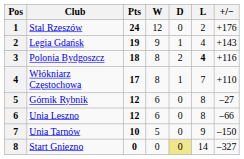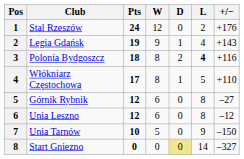 <table class="wikitable">
 <tr>
 <th width=30>Pos</th>
 <th width=150>Club</th>
 <th width=30>Pts</th>
 <th width=30>W</th>
 <th width=30>D</th>
 <th width=30>L</th>
 <th width=30>+/−</th>
 </tr>
 <tr align=center >
 <th>1</th>
 <td align=left><a href='#'>Stal Rzeszów</a></td>
 <td><strong>24</strong></td>
 <td>12</td>
 <td>0</td>
 <td>2</td>
 <td>+176</td>
 </tr>
 <tr align=center >
 <th>2</th>
 <td align=left><a href='#'>Legia Gdańsk</a></td>
 <td><strong>19</strong></td>
 <td>9</td>
 <td>1</td>
 <td>4</td>
 <td>+143</td>
 </tr>
 <tr align=center >
 <th>3</th>
 <td align=left><a href='#'>Polonia Bydgoszcz</a></td>
 <td><strong>18</strong></td>
 <td>8</td>
 <td>2</td>
 <td><strong>4</strong></td>
 <td>+116</td>
 </tr>
 <tr align=center>
 <th>4</th>
 <td align=left><a href='#'>Włókniarz Częstochowa</a></td>
 <td><strong>17</strong></td>
 <td>8</td>
 <td>1</td>
-<td>7</td>
+<td>5</td>
 <td>+110</td>
 </tr>
 <tr align=center>
 <th>5</th>
 <td align=left><a href='#'>Górnik Rybnik</a></td>
 <td><strong>12</strong></td>
 <td>6</td>
 <td>0</td>
 <td>8</td>
 <td>–27</td>
 </tr>
 <tr align=center>
 <th>6</th>
 <td align=left><a href='#'>Unia Leszno</a></td>
 <td><strong>12</strong></td>
 <td>6</td>
 <td>0</td>
 <td>8</td>
-<td>–66</td>
+<td>–12</td>
 </tr>
 <tr align=center >
 <th>7</th>
 <td align=left><a href='#'>Unia Tarnów</a></td>
 <td><strong>10</strong></td>
 <td>5</td>
 <td>0</td>
 <td>9</td>
 <td>–150</td>
 </tr>
 <tr align=center >
 <th>8</th>
 <td align=left><a href='#'>Start Gniezno</a></td>
 <td><strong>0</strong></td>
 <td>0</td>
 <td style="background: khaki;">0</td>
 <td>14</td>
 <td>–327</td>
 </tr>
 </table>
